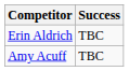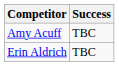 <table class="wikitable">
 <tr>
 <th>Competitor</th>
 <th>Success</th>
 </tr>
 <tr>
+<td><a href='#'>Amy Acuff</a></td>
+<td>TBC</td>
+</tr>
+<tr>
 <td><a href='#'>Erin Aldrich</a></td>
 <td>TBC</td>
 </tr>
-<tr>
-<td><a href='#'>Amy Acuff</a></td>
-<td>TBC</td>
-</tr>
 </table>
